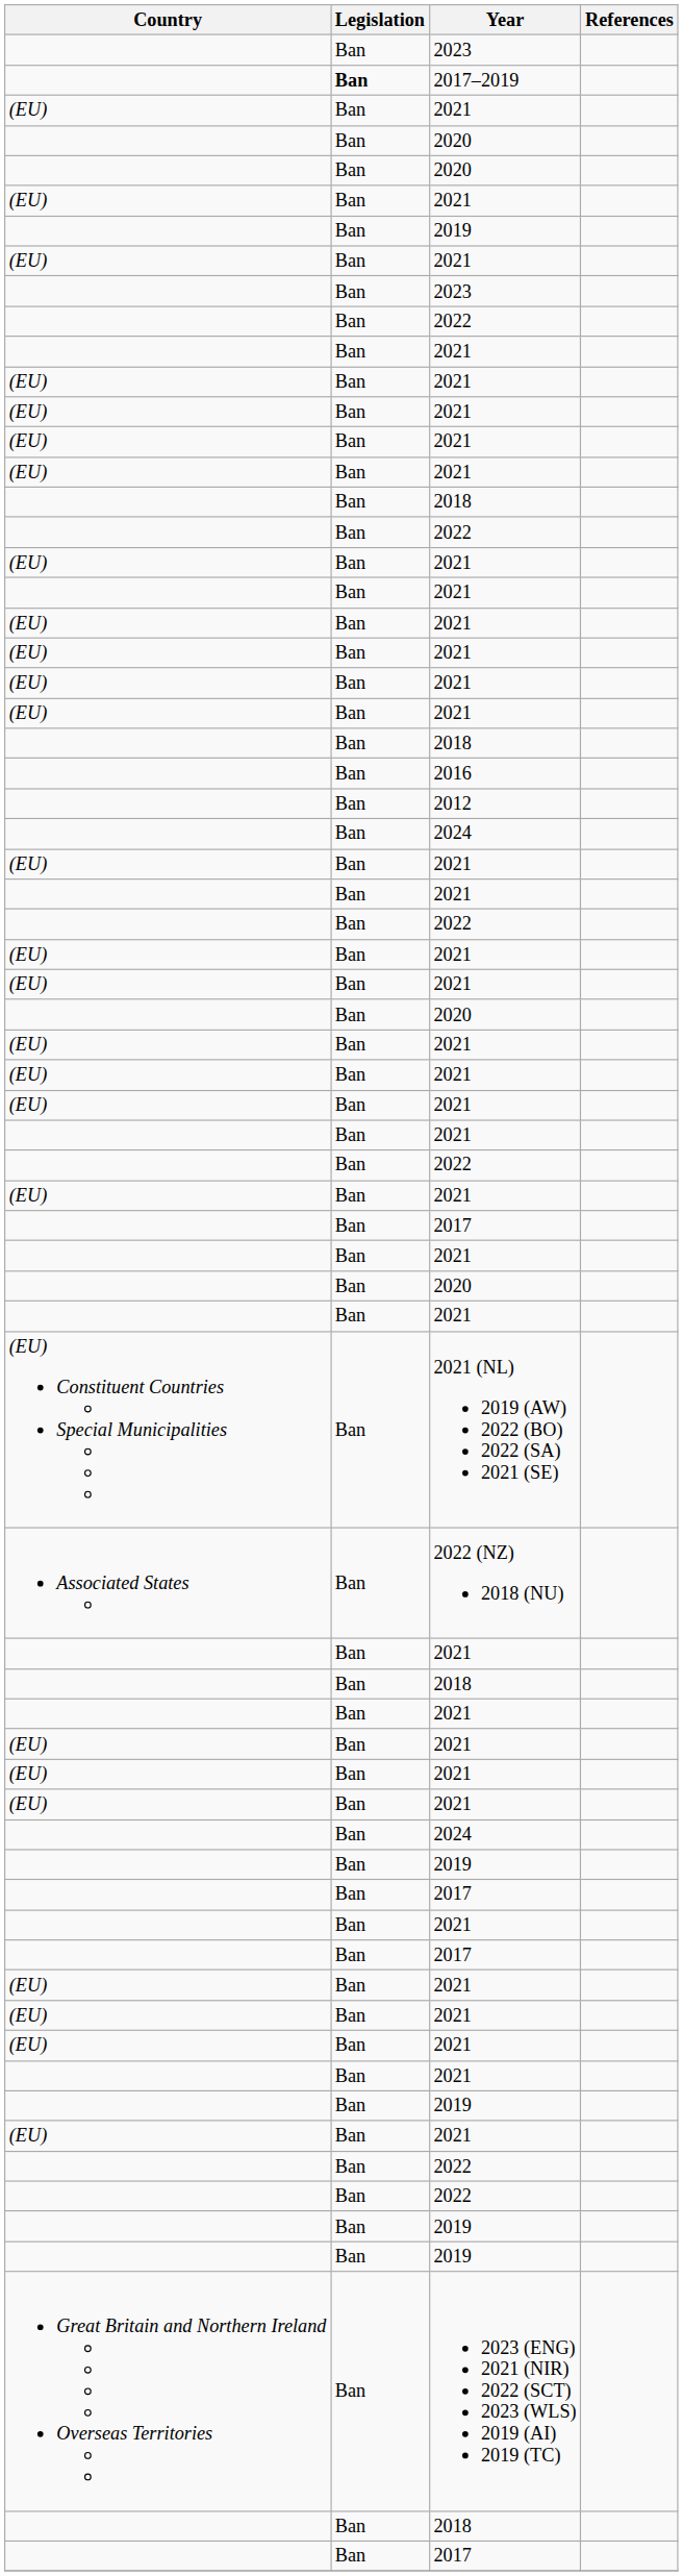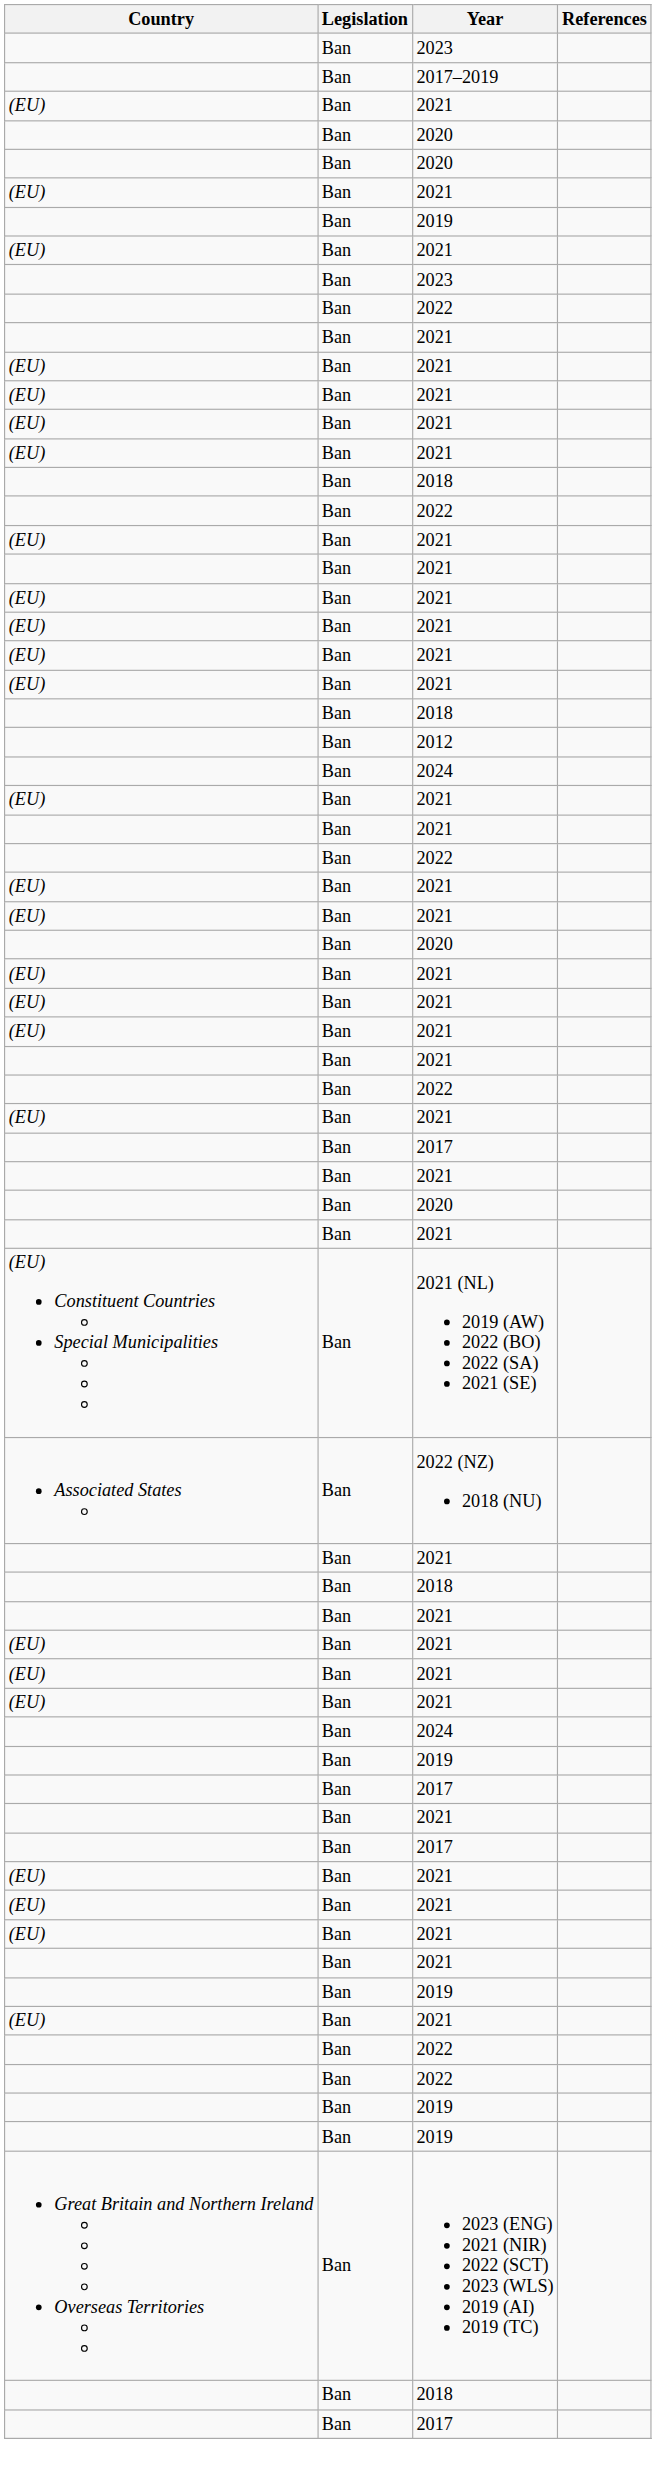 <table class="wikitable sortable plainrowheaders">
 <tr>
 <th class="sortable" scope=col>Country</th>
 <th scope=col>Legislation</th>
 <th class="sortable" scope=col>Year</th>
 <th class="unsortable" scope=col>References</th>
 </tr>
 <tr>
 <td></td>
 <td>Ban</td>
 <td>2023</td>
 <td></td>
 </tr>
 <tr>
 <td></td>
-<td><strong>Ban</strong></td>
+<td>Ban</td>
 <td>2017–2019</td>
 <td></td>
 </tr>
 <tr>
 <td> <em>(EU)</em></td>
 <td>Ban</td>
 <td>2021</td>
 <td></td>
 </tr>
 <tr>
 <td></td>
 <td>Ban</td>
 <td>2020</td>
 <td></td>
 </tr>
 <tr>
 <td></td>
 <td>Ban</td>
 <td>2020</td>
 <td></td>
 </tr>
 <tr>
 <td> <em>(EU)</em></td>
 <td>Ban</td>
 <td>2021</td>
 <td></td>
 </tr>
 <tr>
 <td></td>
 <td>Ban</td>
 <td>2019</td>
 <td></td>
 </tr>
 <tr>
 <td> <em>(EU)</em></td>
 <td>Ban</td>
 <td>2021</td>
 <td></td>
 </tr>
 <tr>
 <td></td>
 <td>Ban</td>
 <td>2023</td>
 <td></td>
 </tr>
 <tr>
 <td></td>
 <td>Ban</td>
 <td>2022</td>
 <td></td>
 </tr>
 <tr>
 <td></td>
 <td>Ban</td>
 <td>2021</td>
 <td></td>
 </tr>
 <tr>
 <td> <em>(EU)</em></td>
 <td>Ban</td>
 <td>2021</td>
 <td></td>
 </tr>
 <tr>
 <td> <em>(EU)</em></td>
 <td>Ban</td>
 <td>2021</td>
 <td></td>
 </tr>
 <tr>
 <td> <em>(EU)</em></td>
 <td>Ban</td>
 <td>2021</td>
 <td></td>
 </tr>
 <tr>
 <td> <em>(EU)</em></td>
 <td>Ban</td>
 <td>2021</td>
 <td></td>
 </tr>
 <tr>
 <td></td>
 <td>Ban</td>
 <td>2018</td>
 <td></td>
 </tr>
 <tr>
 <td></td>
 <td>Ban</td>
 <td>2022</td>
 <td></td>
 </tr>
 <tr>
 <td> <em>(EU)</em></td>
 <td>Ban</td>
 <td>2021</td>
 <td></td>
 </tr>
 <tr>
 <td></td>
 <td>Ban</td>
 <td>2021</td>
 <td></td>
 </tr>
 <tr>
 <td> <em>(EU)</em></td>
 <td>Ban</td>
 <td>2021</td>
 <td></td>
 </tr>
 <tr>
 <td> <em>(EU)</em></td>
 <td>Ban</td>
 <td>2021</td>
 <td></td>
 </tr>
 <tr>
 <td> <em>(EU)</em></td>
 <td>Ban</td>
 <td>2021</td>
 <td></td>
 </tr>
 <tr>
 <td> <em>(EU)</em></td>
 <td>Ban</td>
 <td>2021</td>
 <td></td>
 </tr>
 <tr>
 <td></td>
 <td>Ban</td>
 <td>2018</td>
-<td></td>
-</tr>
-<tr>
-<td></td>
-<td>Ban</td>
-<td>2016</td>
 <td></td>
 </tr>
 <tr>
 <td></td>
 <td>Ban</td>
 <td>2012</td>
 <td></td>
 </tr>
 <tr>
 <td><em></em></td>
 <td>Ban</td>
 <td>2024</td>
 <td></td>
 </tr>
 <tr>
 <td> <em>(EU)</em></td>
 <td>Ban</td>
 <td>2021</td>
 <td></td>
 </tr>
 <tr>
 <td></td>
 <td>Ban</td>
 <td>2021</td>
 <td></td>
 </tr>
 <tr>
 <td></td>
 <td>Ban</td>
 <td>2022</td>
 <td></td>
 </tr>
 <tr>
 <td> <em>(EU)</em></td>
 <td>Ban</td>
 <td>2021</td>
 <td></td>
 </tr>
 <tr>
 <td> <em>(EU)</em></td>
 <td>Ban</td>
 <td>2021</td>
 <td></td>
 </tr>
 <tr>
 <td></td>
 <td>Ban</td>
 <td>2020</td>
 <td></td>
 </tr>
 <tr>
 <td> <em>(EU)</em></td>
 <td>Ban</td>
 <td>2021</td>
 <td></td>
 </tr>
 <tr>
 <td> <em>(EU)</em></td>
 <td>Ban</td>
 <td>2021</td>
 <td></td>
 </tr>
 <tr>
 <td> <em>(EU)</em></td>
 <td>Ban</td>
 <td>2021</td>
 <td></td>
 </tr>
 <tr>
 <td><em></em></td>
 <td>Ban</td>
 <td>2021</td>
 <td></td>
 </tr>
 <tr>
 <td></td>
 <td>Ban</td>
 <td>2022</td>
 <td></td>
 </tr>
 <tr>
 <td> <em>(EU)</em></td>
 <td>Ban</td>
 <td>2021</td>
 <td></td>
 </tr>
 <tr>
 <td></td>
 <td>Ban</td>
 <td>2017</td>
 <td></td>
 </tr>
 <tr>
 <td></td>
 <td>Ban</td>
 <td>2021</td>
 <td></td>
 </tr>
 <tr>
 <td></td>
 <td>Ban</td>
 <td>2020</td>
 <td></td>
 </tr>
 <tr>
 <td></td>
 <td>Ban</td>
 <td>2021</td>
 <td></td>
 </tr>
 <tr>
 <td> <em>(EU)</em><br><ul><li><em>Constituent Countries</em><ul><li></li></ul></li><li><em>Special Municipalities</em><ul><li></li><li></li><li></li></ul></li></ul></td>
 <td>Ban</td>
 <td>2021 (NL)<br><ul><li>2019 (AW)</li><li>2022 (BO)</li><li>2022 (SA)</li><li>2021 (SE)</li></ul></td>
 <td></td>
 </tr>
 <tr>
 <td><br><ul><li><em>Associated States</em><ul><li></li></ul></li></ul></td>
 <td>Ban</td>
 <td>2022 (NZ)<br><ul><li>2018 (NU) </li></ul></td>
 <td></td>
 </tr>
 <tr>
 <td></td>
 <td>Ban</td>
 <td>2021</td>
 <td></td>
 </tr>
 <tr>
 <td></td>
 <td>Ban</td>
 <td>2018</td>
 <td></td>
 </tr>
 <tr>
 <td></td>
 <td>Ban</td>
 <td>2021</td>
 <td></td>
 </tr>
 <tr>
 <td> <em>(EU)</em></td>
 <td>Ban</td>
 <td>2021</td>
 <td></td>
 </tr>
 <tr>
 <td> <em>(EU)</em></td>
 <td>Ban</td>
 <td>2021</td>
 <td></td>
 </tr>
 <tr>
 <td> <em>(EU)</em></td>
 <td>Ban</td>
 <td>2021</td>
 <td></td>
 </tr>
 <tr>
 <td></td>
 <td>Ban</td>
 <td>2024</td>
 <td></td>
 </tr>
 <tr>
 <td></td>
 <td>Ban</td>
 <td>2019</td>
 <td></td>
 </tr>
 <tr>
 <td></td>
 <td>Ban</td>
 <td>2017</td>
 <td></td>
 </tr>
 <tr>
 <td></td>
 <td>Ban</td>
 <td>2021</td>
 <td></td>
 </tr>
 <tr>
 <td></td>
 <td>Ban</td>
 <td>2017</td>
 <td></td>
 </tr>
 <tr>
 <td> <em>(EU)</em></td>
 <td>Ban</td>
 <td>2021</td>
 <td></td>
 </tr>
 <tr>
 <td> <em>(EU)</em></td>
 <td>Ban</td>
 <td>2021</td>
 <td></td>
 </tr>
 <tr>
 <td> <em>(EU)</em></td>
 <td>Ban</td>
 <td>2021</td>
 <td></td>
 </tr>
 <tr>
 <td></td>
 <td>Ban</td>
 <td>2021</td>
 <td></td>
 </tr>
 <tr>
 <td></td>
 <td>Ban</td>
 <td>2019</td>
 <td></td>
 </tr>
 <tr>
 <td> <em>(EU)</em></td>
 <td>Ban</td>
 <td>2021</td>
 <td></td>
 </tr>
 <tr>
 <td></td>
 <td>Ban</td>
 <td>2022</td>
 <td></td>
 </tr>
 <tr>
 <td></td>
 <td>Ban</td>
 <td>2022</td>
 <td></td>
 </tr>
 <tr>
 <td></td>
 <td>Ban</td>
 <td>2019</td>
 <td></td>
 </tr>
 <tr>
 <td></td>
 <td>Ban</td>
 <td>2019</td>
 <td></td>
 </tr>
 <tr>
 <td><br><ul><li><em>Great Britain and Northern Ireland</em><ul><li></li><li></li><li></li><li></li></ul></li><li><em>Overseas Territories</em><ul><li></li><li></li></ul></li></ul></td>
 <td>Ban</td>
 <td><br><ul><li>2023 (ENG)</li><li>2021 (NIR)</li><li>2022 (SCT)</li><li>2023 (WLS)</li><li>2019 (AI)</li><li>2019 (TC)</li></ul></td>
 <td></td>
 </tr>
 <tr>
 <td></td>
 <td>Ban</td>
 <td>2018</td>
 <td></td>
 </tr>
 <tr>
 <td></td>
 <td>Ban</td>
 <td>2017</td>
 <td></td>
 </tr>
 <tr>
 </tr>
 </table>
